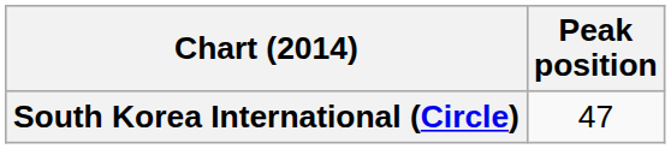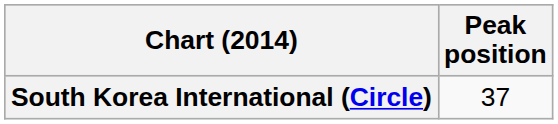 <table class="wikitable plainrowheaders sortable" style="text-align:center;">
 <tr>
 <th scope="col">Chart (2014)</th>
 <th scope="col">Peak<br>position</th>
 </tr>
 <tr>
 <th scope="row">South Korea International (<a href='#'>Circle</a>)</th>
-<td>47</td>
+<td>37</td>
 </tr>
 </table>
